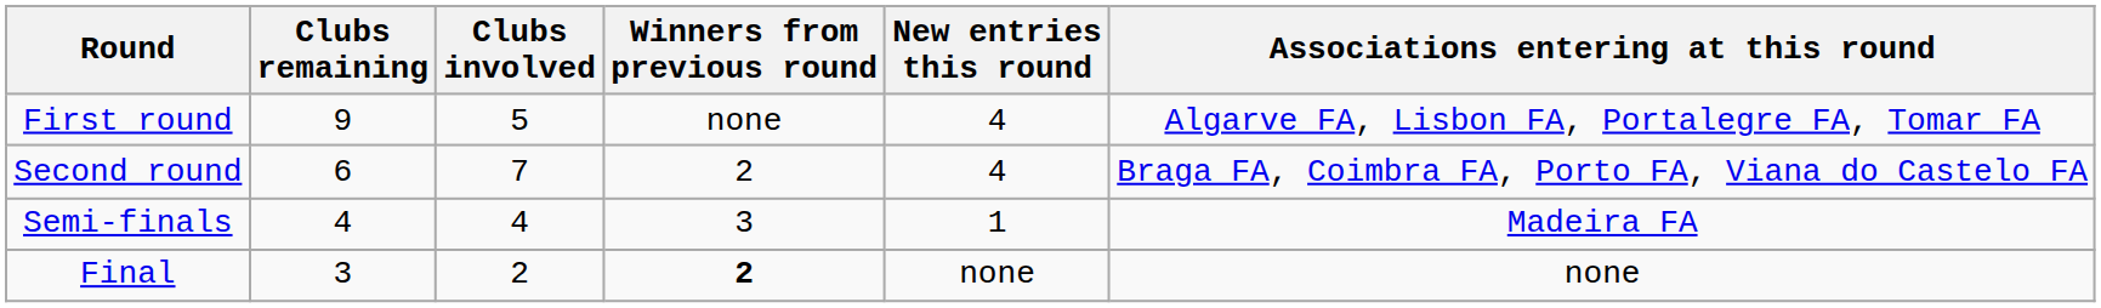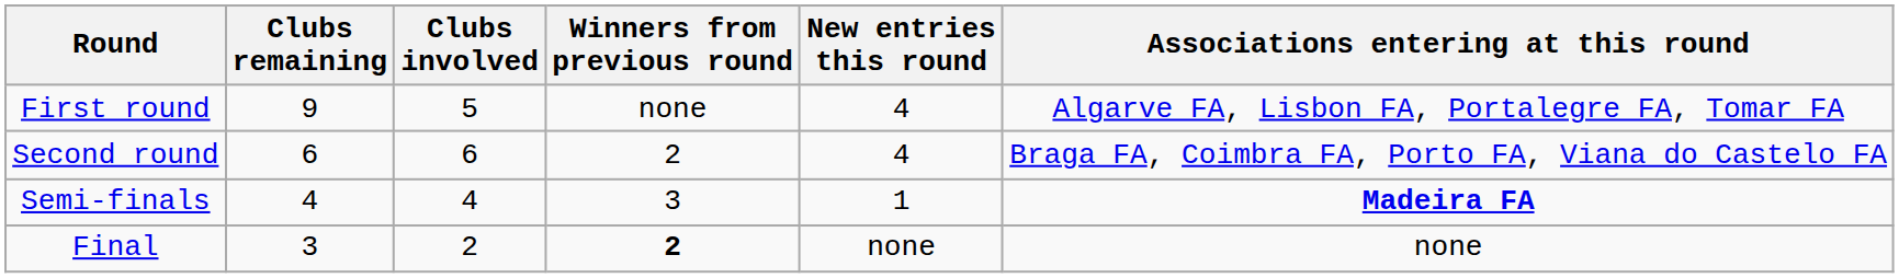 <table class="wikitable" style="text-align:center">
 <tr>
 <th>Round</th>
 <th>Clubs<br>remaining</th>
 <th>Clubs<br>involved</th>
 <th>Winners from<br>previous round</th>
 <th>New entries<br>this round</th>
 <th>Associations entering at this round</th>
 </tr>
 <tr>
 <td><a href='#'>First round</a></td>
 <td>9</td>
 <td>5</td>
 <td>none</td>
 <td>4</td>
 <td><a href='#'>Algarve FA</a>, <a href='#'>Lisbon FA</a>, <a href='#'>Portalegre FA</a>, <a href='#'>Tomar FA</a></td>
 </tr>
 <tr>
 <td><a href='#'>Second round</a></td>
 <td>6</td>
-<td>7</td>
+<td>6</td>
 <td>2</td>
 <td>4</td>
 <td><a href='#'>Braga FA</a>, <a href='#'>Coimbra FA</a>, <a href='#'>Porto FA</a>, <a href='#'>Viana do Castelo FA</a></td>
 </tr>
 <tr>
 <td><a href='#'>Semi-finals</a></td>
 <td>4</td>
 <td>4</td>
 <td>3</td>
 <td>1</td>
-<td><a href='#'>Madeira FA</a></td>
+<td><strong><a href='#'>Madeira FA</a></strong></td>
 </tr>
 <tr>
 <td><a href='#'>Final</a></td>
 <td>3</td>
 <td>2</td>
 <td><strong>2</strong></td>
 <td>none</td>
 <td>none</td>
 </tr>
 </table>
